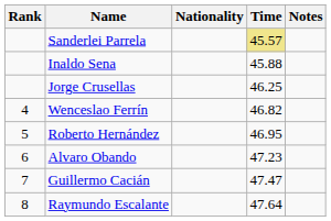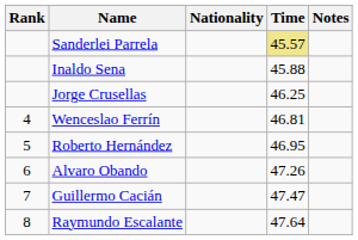 <table class="wikitable sortable" style="text-align:center;font-size:95%">
 <tr>
 <th>Rank</th>
 <th>Name</th>
 <th>Nationality</th>
 <th>Time</th>
 <th>Notes</th>
 </tr>
 <tr>
 <td></td>
 <td align=left><a href='#'>Sanderlei Parrela</a></td>
 <td align=left></td>
 <td style="background: khaki;">45.57</td>
 <td></td>
 </tr>
 <tr>
 <td></td>
 <td align=left><a href='#'>Inaldo Sena</a></td>
 <td align=left></td>
 <td>45.88</td>
 <td></td>
 </tr>
 <tr>
 <td></td>
 <td align=left><a href='#'>Jorge Crusellas</a></td>
 <td align=left></td>
 <td>46.25</td>
 <td></td>
 </tr>
 <tr>
 <td>4</td>
 <td align=left><a href='#'>Wenceslao Ferrín</a></td>
 <td align=left></td>
-<td>46.82</td>
+<td>46.81</td>
 <td></td>
 </tr>
 <tr>
 <td>5</td>
 <td align=left><a href='#'>Roberto Hernández</a></td>
 <td align=left></td>
 <td>46.95</td>
 <td></td>
 </tr>
 <tr>
 <td>6</td>
 <td align=left><a href='#'>Alvaro Obando</a></td>
 <td align=left></td>
-<td>47.23</td>
+<td>47.26</td>
 <td></td>
 </tr>
 <tr>
 <td>7</td>
 <td align=left><a href='#'>Guillermo Cacián</a></td>
 <td align=left></td>
 <td>47.47</td>
 <td></td>
 </tr>
 <tr>
 <td>8</td>
 <td align=left><a href='#'>Raymundo Escalante</a></td>
 <td align=left></td>
 <td>47.64</td>
 <td></td>
 </tr>
 </table>
